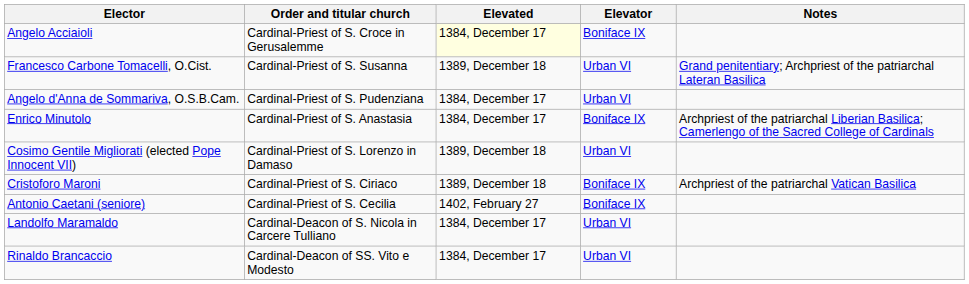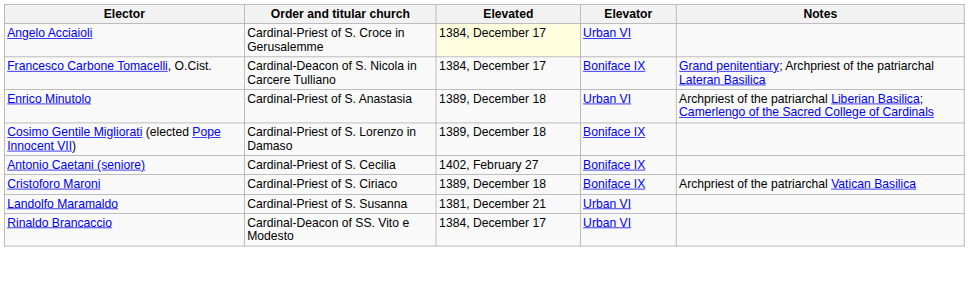 <table class="wikitable sortable" style="width:100%">
 <tr>
 <th width="25%">Elector</th>
 <th width="20%">Order and titular church</th>
 <th width="15%">Elevated</th>
 <th width="10%">Elevator</th>
 <th width="30%">Notes</th>
 </tr>
 <tr valign="top">
 <td><a href='#'>Angelo Acciaioli</a></td>
 <td>Cardinal-Priest of S. Croce in Gerusalemme</td>
 <td style="background: lightyellow;">1384, December 17</td>
-<td><a href='#'>Boniface IX</a></td>
+<td><a href='#'>Urban VI</a></td>
 <td></td>
 </tr>
 <tr valign="top">
 <td><a href='#'>Francesco Carbone Tomacelli</a>, O.Cist.</td>
-<td>Cardinal-Priest of S. Susanna</td>
-<td>1389, December 18</td>
-<td><a href='#'>Urban VI</a></td>
+<td>Cardinal-Deacon of S. Nicola in Carcere Tulliano</td>
+<td>1384, December 17</td>
+<td><a href='#'>Boniface IX</a></td>
 <td><a href='#'>Grand penitentiary</a>; Archpriest of the patriarchal <a href='#'>Lateran Basilica</a></td>
-</tr>
-<tr valign="top">
-<td><a href='#'>Angelo d'Anna de Sommariva</a>, O.S.B.Cam.</td>
-<td>Cardinal-Priest of S. Pudenziana</td>
-<td>1384, December 17</td>
-<td><a href='#'>Urban VI</a></td>
-<td></td>
 </tr>
 <tr valign="top">
 <td><a href='#'>Enrico Minutolo</a></td>
 <td>Cardinal-Priest of S. Anastasia</td>
-<td>1384, December 17</td>
-<td><a href='#'>Boniface IX</a></td>
+<td>1389, December 18</td>
+<td><a href='#'>Urban VI</a></td>
 <td>Archpriest of the patriarchal <a href='#'>Liberian Basilica</a>; <a href='#'>Camerlengo of the Sacred College of Cardinals</a></td>
 </tr>
 <tr valign="top">
 <td><a href='#'>Cosimo Gentile Migliorati</a> (elected <a href='#'>Pope Innocent VII</a>)</td>
 <td>Cardinal-Priest of S. Lorenzo in Damaso</td>
 <td>1389, December 18</td>
-<td><a href='#'>Urban VI</a></td>
+<td><a href='#'>Boniface IX</a></td>
+<td></td>
+</tr>
+<tr valign="top">
+<td><a href='#'>Antonio Caetani (seniore)</a></td>
+<td>Cardinal-Priest of S. Cecilia</td>
+<td>1402, February 27</td>
+<td><a href='#'>Boniface IX</a></td>
 <td></td>
 </tr>
 <tr valign="top">
 <td><a href='#'>Cristoforo Maroni</a></td>
 <td>Cardinal-Priest of S. Ciriaco</td>
 <td>1389, December 18</td>
 <td><a href='#'>Boniface IX</a></td>
 <td>Archpriest of the patriarchal <a href='#'>Vatican Basilica</a></td>
 </tr>
 <tr valign="top">
-<td><a href='#'>Antonio Caetani (seniore)</a></td>
-<td>Cardinal-Priest of S. Cecilia</td>
-<td>1402, February 27</td>
-<td><a href='#'>Boniface IX</a></td>
-<td></td>
-</tr>
-<tr valign="top">
 <td><a href='#'>Landolfo Maramaldo</a></td>
-<td>Cardinal-Deacon of S. Nicola in Carcere Tulliano</td>
-<td>1384, December 17</td>
+<td>Cardinal-Priest of S. Susanna</td>
+<td>1381, December 21</td>
 <td><a href='#'>Urban VI</a></td>
 <td></td>
 </tr>
 <tr valign="top">
 <td><a href='#'>Rinaldo Brancaccio</a></td>
 <td>Cardinal-Deacon of SS. Vito e Modesto</td>
 <td>1384, December 17</td>
 <td><a href='#'>Urban VI</a></td>
 <td></td>
 </tr>
 </table>
